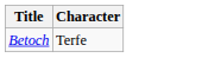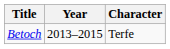 <table class="wikitable">
 <tr>
 <th>Title</th>
+<th>Year</th>
 <th>Character</th>
 </tr>
 <tr>
 <td><em><a href='#'>Betoch</a></em></td>
+<td>2013–2015</td>
 <td>Terfe</td>
 </tr>
 </table>
